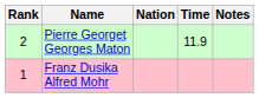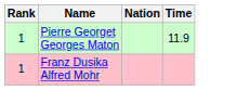 <table class="wikitable sortable" style="text-align:center">
 <tr>
 <th>Rank</th>
 <th>Name</th>
 <th>Nation</th>
 <th>Time</th>
-<th>Notes</th>
 </tr>
 <tr style="background:#cfc;">
-<td>2</td>
+<td>1</td>
 <td align=left><a href='#'>Pierre Georget</a><br><a href='#'>Georges Maton</a></td>
 <td align=left></td>
 <td>11.9</td>
-<td></td>
 </tr>
 <tr bgcolor=pink>
 <td>1</td>
 <td align=left><a href='#'>Franz Dusika</a><br><a href='#'>Alfred Mohr</a></td>
 <td align=left></td>
 <td></td>
-<td></td>
 </tr>
 </table>
